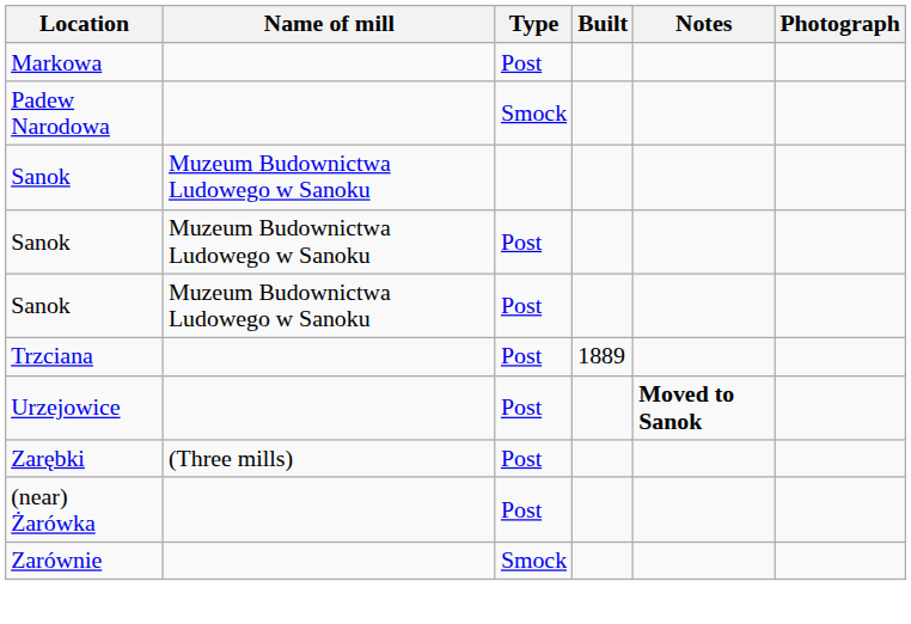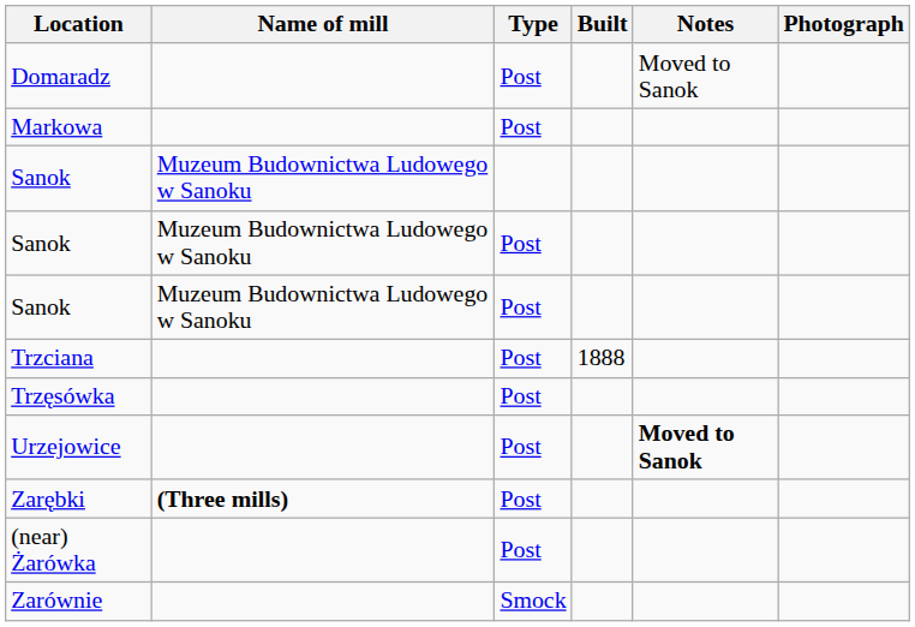 <table class="wikitable">
 <tr>
 <th>Location</th>
 <th>Name of mill</th>
 <th>Type</th>
 <th>Built</th>
 <th>Notes</th>
 <th>Photograph</th>
 </tr>
 <tr>
+<td><a href='#'>Domaradz</a></td>
+<td></td>
+<td><a href='#'>Post</a></td>
+<td></td>
+<td>Moved to Sanok</td>
+<td></td>
+</tr>
+<tr>
 <td><a href='#'>Markowa</a></td>
 <td></td>
 <td><a href='#'>Post</a></td>
-<td></td>
-<td></td>
-<td></td>
-</tr>
-<tr>
-<td><a href='#'>Padew Narodowa</a></td>
-<td></td>
-<td><a href='#'>Smock</a></td>
 <td></td>
 <td></td>
 <td></td>
 </tr>
 <tr>
 <td><a href='#'>Sanok</a></td>
 <td><a href='#'>Muzeum Budownictwa Ludowego w Sanoku</a></td>
 <td></td>
 <td></td>
 <td></td>
 <td></td>
 </tr>
 <tr>
 <td>Sanok</td>
 <td>Muzeum Budownictwa Ludowego w Sanoku</td>
 <td><a href='#'>Post</a></td>
 <td></td>
 <td></td>
 <td></td>
 </tr>
 <tr>
 <td>Sanok</td>
 <td>Muzeum Budownictwa Ludowego w Sanoku</td>
 <td><a href='#'>Post</a></td>
 <td></td>
 <td></td>
 <td></td>
 </tr>
 <tr>
 <td><a href='#'>Trzciana</a></td>
 <td></td>
 <td><a href='#'>Post</a></td>
-<td>1889</td>
+<td>1888</td>
+<td></td>
+<td></td>
+</tr>
+<tr>
+<td><a href='#'>Trzęsówka</a></td>
+<td></td>
+<td><a href='#'>Post</a></td>
+<td></td>
 <td></td>
 <td></td>
 </tr>
 <tr>
 <td><a href='#'>Urzejowice</a></td>
 <td></td>
 <td><a href='#'>Post</a></td>
 <td></td>
 <td><strong>Moved to Sanok</strong></td>
 <td></td>
 </tr>
 <tr>
 <td><a href='#'>Zarębki</a></td>
-<td>(Three mills)</td>
+<td><strong>(Three mills)</strong></td>
 <td><a href='#'>Post</a></td>
 <td></td>
 <td></td>
 <td></td>
 </tr>
 <tr>
 <td>(near) <a href='#'>Żarówka</a></td>
 <td></td>
 <td><a href='#'>Post</a></td>
 <td></td>
 <td></td>
 <td></td>
 </tr>
 <tr>
 <td><a href='#'>Zarównie</a> </td>
 <td></td>
 <td><a href='#'>Smock</a></td>
 <td></td>
 <td></td>
 <td></td>
 </tr>
 </table>
